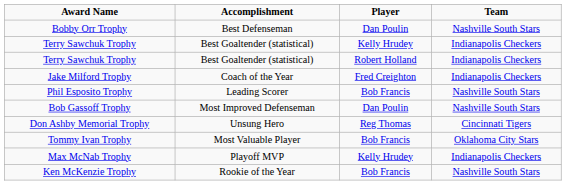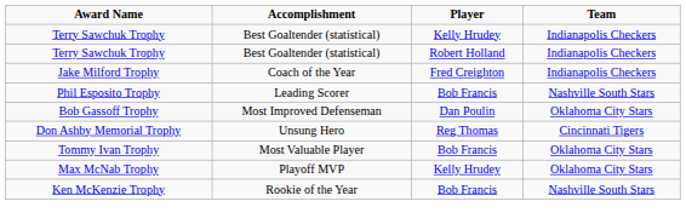 <table class="wikitable" width="70%">
 <tr align="center">
 <td><strong>Award Name</strong></td>
 <td><strong>Accomplishment</strong></td>
 <td><strong>Player</strong></td>
 <td><strong>Team</strong></td>
-</tr>
-<tr align="center">
-<td><a href='#'>Bobby Orr Trophy</a></td>
-<td>Best Defenseman</td>
-<td><a href='#'>Dan Poulin</a></td>
-<td><a href='#'>Nashville South Stars</a></td>
 </tr>
 <tr align="center">
 <td><a href='#'>Terry Sawchuk Trophy</a></td>
 <td>Best Goaltender (statistical)</td>
 <td><a href='#'>Kelly Hrudey</a></td>
 <td><a href='#'>Indianapolis Checkers</a></td>
 </tr>
 <tr align="center">
 <td><a href='#'>Terry Sawchuk Trophy</a></td>
 <td>Best Goaltender (statistical)</td>
 <td><a href='#'>Robert Holland</a></td>
 <td><a href='#'>Indianapolis Checkers</a></td>
 </tr>
 <tr align="center">
 <td><a href='#'>Jake Milford Trophy</a></td>
 <td>Coach of the Year</td>
 <td><a href='#'>Fred Creighton</a></td>
 <td><a href='#'>Indianapolis Checkers</a></td>
 </tr>
 <tr align="center">
 <td><a href='#'>Phil Esposito Trophy</a></td>
 <td>Leading Scorer</td>
 <td><a href='#'>Bob Francis</a></td>
 <td><a href='#'>Nashville South Stars</a></td>
 </tr>
 <tr align="center">
 <td><a href='#'>Bob Gassoff Trophy</a></td>
 <td>Most Improved Defenseman</td>
 <td><a href='#'>Dan Poulin</a></td>
-<td><a href='#'>Nashville South Stars</a></td>
+<td><a href='#'>Oklahoma City Stars</a></td>
 </tr>
 <tr align="center">
 <td><a href='#'>Don Ashby Memorial Trophy</a></td>
 <td>Unsung Hero</td>
 <td><a href='#'>Reg Thomas</a></td>
 <td><a href='#'>Cincinnati Tigers</a></td>
 </tr>
 <tr align="center">
 <td><a href='#'>Tommy Ivan Trophy</a></td>
 <td>Most Valuable Player</td>
 <td><a href='#'>Bob Francis</a></td>
 <td><a href='#'>Oklahoma City Stars</a></td>
 </tr>
 <tr align="center">
 <td><a href='#'>Max McNab Trophy</a></td>
 <td>Playoff MVP</td>
 <td><a href='#'>Kelly Hrudey</a></td>
-<td><a href='#'>Indianapolis Checkers</a></td>
+<td><a href='#'>Oklahoma City Stars</a></td>
 </tr>
 <tr align="center">
 <td><a href='#'>Ken McKenzie Trophy</a></td>
 <td>Rookie of the Year</td>
 <td><a href='#'>Bob Francis</a></td>
 <td><a href='#'>Nashville South Stars</a></td>
 </tr>
 </table>
